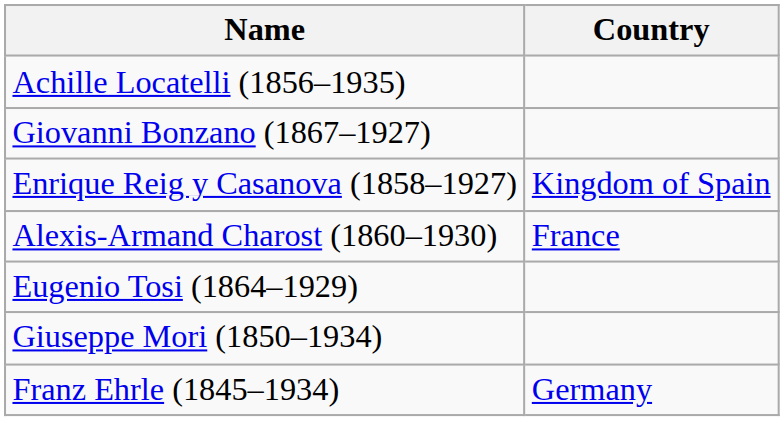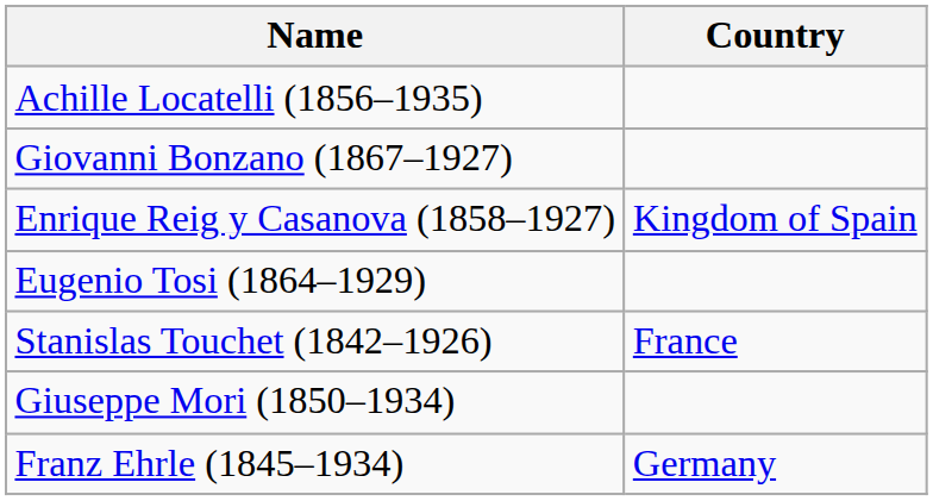 <table class="wikitable sortable">
 <tr>
 <th>Name</th>
 <th>Country</th>
 </tr>
 <tr>
 <td><a href='#'>Achille Locatelli</a> (1856–1935)</td>
 <td></td>
 </tr>
 <tr>
 <td><a href='#'>Giovanni Bonzano</a> (1867–1927)</td>
 <td></td>
 </tr>
 <tr>
 <td><a href='#'>Enrique Reig y Casanova</a> (1858–1927)</td>
 <td> <a href='#'>Kingdom of Spain</a></td>
 </tr>
 <tr>
-<td><a href='#'>Alexis-Armand Charost</a> (1860–1930)</td>
-<td> <a href='#'>France</a></td>
+<td><a href='#'>Eugenio Tosi</a> (1864–1929)</td>
+<td></td>
 </tr>
 <tr>
-<td><a href='#'>Eugenio Tosi</a> (1864–1929)</td>
-<td></td>
+<td><a href='#'>Stanislas Touchet</a> (1842–1926)</td>
+<td> <a href='#'>France</a></td>
 </tr>
 <tr>
 <td><a href='#'>Giuseppe Mori</a> (1850–1934)</td>
 <td></td>
 </tr>
 <tr>
 <td><a href='#'>Franz Ehrle</a> (1845–1934)</td>
 <td> <a href='#'>Germany</a></td>
 </tr>
 </table>
